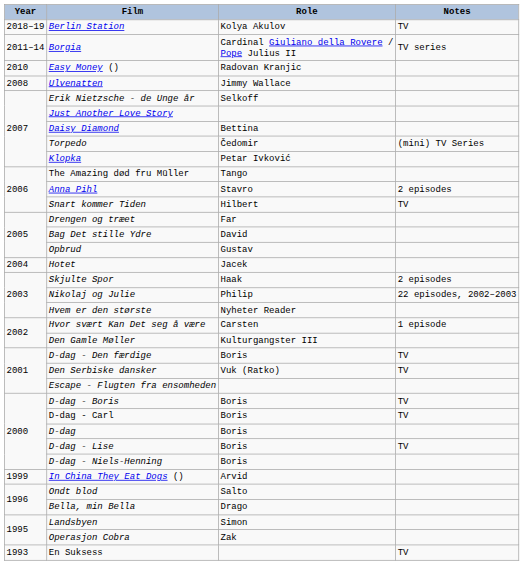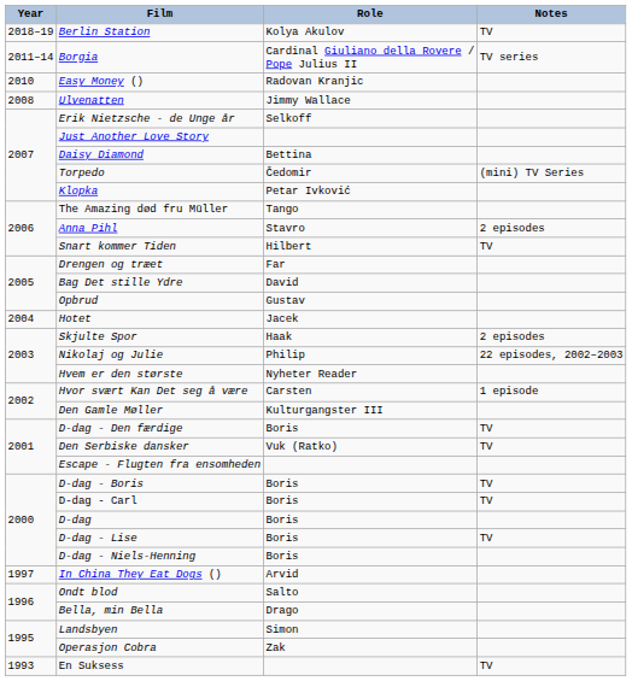 <table class="wikitable" style="font-size:90%">
 <tr style="text-align:center;">
 <th style="background:#B0C4DE;">Year</th>
 <th style="background:#B0C4DE;">Film</th>
 <th style="background:#B0C4DE;">Role</th>
 <th style="background:#B0C4DE;">Notes</th>
 </tr>
 <tr>
 <td>2018–19</td>
 <td><em><a href='#'>Berlin Station</a></em></td>
 <td>Kolya Akulov</td>
 <td>TV</td>
 </tr>
 <tr>
 <td>2011–14</td>
 <td><em><a href='#'>Borgia</a></em></td>
 <td>Cardinal <a href='#'>Giuliano della Rovere</a> / <br><a href='#'>Pope</a> Julius II</td>
 <td>TV series</td>
 </tr>
 <tr>
 <td>2010</td>
 <td><em><a href='#'>Easy Money</a></em> ()</td>
 <td>Radovan Kranjic</td>
 <td></td>
 </tr>
 <tr>
 <td>2008</td>
 <td><em><a href='#'>Ulvenatten</a></em></td>
 <td>Jimmy Wallace</td>
 <td></td>
 </tr>
 <tr>
 <td rowspan=5>2007</td>
 <td><em>Erik Nietzsche - de Unge år</em></td>
 <td>Selkoff</td>
 <td></td>
 </tr>
 <tr>
 <td><em><a href='#'>Just Another Love Story</a></em></td>
 <td></td>
 <td></td>
 </tr>
 <tr>
 <td><em><a href='#'>Daisy Diamond</a></em></td>
 <td>Bettina</td>
 <td></td>
 </tr>
 <tr>
 <td><em>Torpedo</em></td>
 <td>Čedomir</td>
 <td>(mini) TV Series</td>
 </tr>
 <tr>
 <td><em><a href='#'>Klopka</a></em></td>
 <td>Petar Ivković</td>
 <td></td>
 </tr>
 <tr>
 <td rowspan=3>2006</td>
 <td>The Amazing død fru Müller</td>
 <td>Tango</td>
 <td></td>
 </tr>
 <tr>
 <td><em><a href='#'>Anna Pihl</a></em></td>
 <td>Stavro</td>
 <td>2 episodes</td>
 </tr>
 <tr>
 <td><em>Snart kommer Tiden</em></td>
 <td>Hilbert</td>
 <td>TV</td>
 </tr>
 <tr>
 <td rowspan=3>2005</td>
 <td><em>Drengen og træet</em></td>
 <td>Far</td>
 <td></td>
 </tr>
 <tr>
 <td><em>Bag Det stille Ydre</em></td>
 <td>David</td>
 <td></td>
 </tr>
 <tr>
 <td><em>Opbrud</em></td>
 <td>Gustav</td>
 <td></td>
 </tr>
 <tr>
 <td>2004</td>
 <td><em>Hotet</em></td>
 <td>Jacek</td>
 <td></td>
 </tr>
 <tr>
 <td rowspan=3>2003</td>
 <td><em>Skjulte Spor</em></td>
 <td>Haak</td>
 <td>2 episodes</td>
 </tr>
 <tr>
 <td><em>Nikolaj og Julie</em></td>
 <td>Philip</td>
 <td>22 episodes, 2002–2003</td>
 </tr>
 <tr>
 <td><em>Hvem er den største</em></td>
 <td>Nyheter Reader</td>
 <td></td>
 </tr>
 <tr>
 <td rowspan=2>2002</td>
 <td><em>Hvor svært Kan Det seg å være</em></td>
 <td>Carsten</td>
 <td>1 episode</td>
 </tr>
 <tr>
 <td><em>Den Gamle Møller</em></td>
 <td>Kulturgangster III</td>
 <td></td>
 </tr>
 <tr>
 <td rowspan=3>2001</td>
 <td><em>D-dag - Den færdige</em></td>
 <td>Boris</td>
 <td>TV</td>
 </tr>
 <tr>
 <td><em>Den Serbiske dansker</em></td>
 <td>Vuk (Ratko)</td>
 <td>TV</td>
 </tr>
 <tr>
 <td><em>Escape - Flugten fra ensomheden</em></td>
 <td></td>
 <td></td>
 </tr>
 <tr>
 <td rowspan=5>2000</td>
 <td><em> D-dag - Boris</em></td>
 <td>Boris</td>
 <td>TV</td>
 </tr>
 <tr>
 <td>D-dag - Carl</td>
 <td>Boris</td>
 <td>TV</td>
 </tr>
 <tr>
 <td><em>D-dag</em></td>
 <td>Boris</td>
 <td></td>
 </tr>
 <tr>
 <td><em>D-dag - Lise</em></td>
 <td>Boris</td>
 <td>TV</td>
 </tr>
 <tr>
 <td><em>D-dag - Niels-Henning</em></td>
 <td>Boris</td>
 <td></td>
 </tr>
 <tr>
-<td>1999</td>
+<td>1997</td>
 <td><em><a href='#'>In China They Eat Dogs</a></em> ()</td>
 <td>Arvid</td>
 <td></td>
 </tr>
 <tr>
 <td rowspan=2>1996</td>
 <td><em>Ondt blod</em></td>
 <td>Salto</td>
 <td></td>
 </tr>
 <tr>
 <td><em>Bella, min Bella</em></td>
 <td>Drago</td>
 <td></td>
 </tr>
 <tr>
 <td rowspan=2>1995</td>
 <td><em>Landsbyen</em></td>
 <td>Simon</td>
 <td></td>
 </tr>
 <tr>
 <td><em>Operasjon Cobra</em></td>
 <td>Zak</td>
 <td></td>
 </tr>
 <tr>
 <td>1993</td>
 <td>En Suksess</td>
 <td></td>
 <td>TV</td>
 </tr>
 </table>
